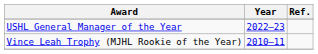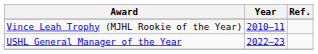 <table class="wikitable">
 <tr>
 <th>Award</th>
 <th>Year</th>
 <th>Ref.</th>
 </tr>
 <tr ALIGN="center" bgcolor="#e0e0e0">
 </tr>
 <tr>
+<td><a href='#'>Vince Leah Trophy</a> (MJHL Rookie of the Year)</td>
+<td><a href='#'>2010–11</a></td>
+<td></td>
+</tr>
+<tr>
 <td><a href='#'>USHL General Manager of the Year</a></td>
 <td><a href='#'>2022–23</a></td>
 <td></td>
 </tr>
 <tr>
-<td><a href='#'>Vince Leah Trophy</a> (MJHL Rookie of the Year)</td>
-<td><a href='#'>2010–11</a></td>
-<td></td>
-</tr>
-<tr>
 </tr>
 </table>
